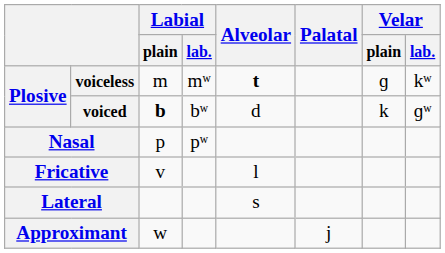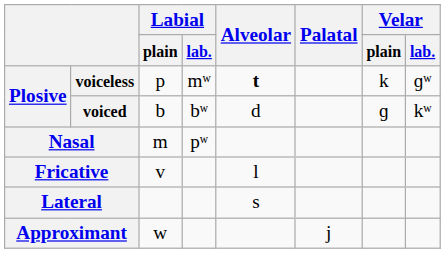 <table class="wikitable" style="text-align:center">
 <tr>
 <th colspan="2" rowspan="2"></th>
 <th colspan="2"><a href='#'>Labial</a></th>
 <th rowspan="2"><a href='#'>Alveolar</a></th>
 <th rowspan="2"><a href='#'>Palatal</a></th>
 <th colspan="2"><a href='#'>Velar</a></th>
 </tr>
 <tr>
 <th><small>plain</small></th>
 <th><small><a href='#'>lab.</a></small></th>
 <th><small>plain</small></th>
 <th><small><a href='#'>lab.</a></small></th>
 </tr>
 <tr>
 <th rowspan="2"><a href='#'>Plosive</a></th>
 <th><small>voiceless</small></th>
-<td width="20px" style="border-right: 0;">m</td>
+<td>p</td>
 <td>mʷ</td>
 <td><strong>t</strong></td>
+<td></td>
+<td>k</td>
+<td>ɡʷ</td>
+</tr>
+<tr>
+<th><small>voiced</small></th>
+<td>b</td>
+<td>bʷ</td>
+<td>d</td>
 <td></td>
 <td>ɡ</td>
 <td>kʷ</td>
 </tr>
 <tr>
-<th><small>voiced</small></th>
-<td><strong>b</strong></td>
-<td>bʷ</td>
-<td>d</td>
-<td></td>
-<td>k</td>
-<td>ɡʷ</td>
-</tr>
-<tr>
 <th colspan="2"><a href='#'>Nasal</a></th>
-<td>p</td>
+<td width="20px" style="border-right: 0;">m</td>
 <td>pʷ</td>
 <td width="20px" style="border-right: 0;"></td>
 <td></td>
 <td width="20px" style="border-right: 0;"></td>
 <td></td>
 </tr>
 <tr>
 <th colspan="2"><a href='#'>Fricative</a></th>
 <td style="border-right: 0;">v</td>
 <td></td>
 <td>l</td>
 <td></td>
 <td style="border-right: 0;"></td>
 <td></td>
 </tr>
 <tr>
 <th colspan="2"><a href='#'>Lateral</a></th>
 <td></td>
 <td></td>
 <td style="border-right: 0;">s</td>
 <td></td>
 <td></td>
 <td></td>
 </tr>
 <tr>
 <th colspan="2"><a href='#'>Approximant</a></th>
 <td>w</td>
 <td></td>
 <td></td>
 <td>j</td>
 <td></td>
 <td></td>
 </tr>
 </table>
